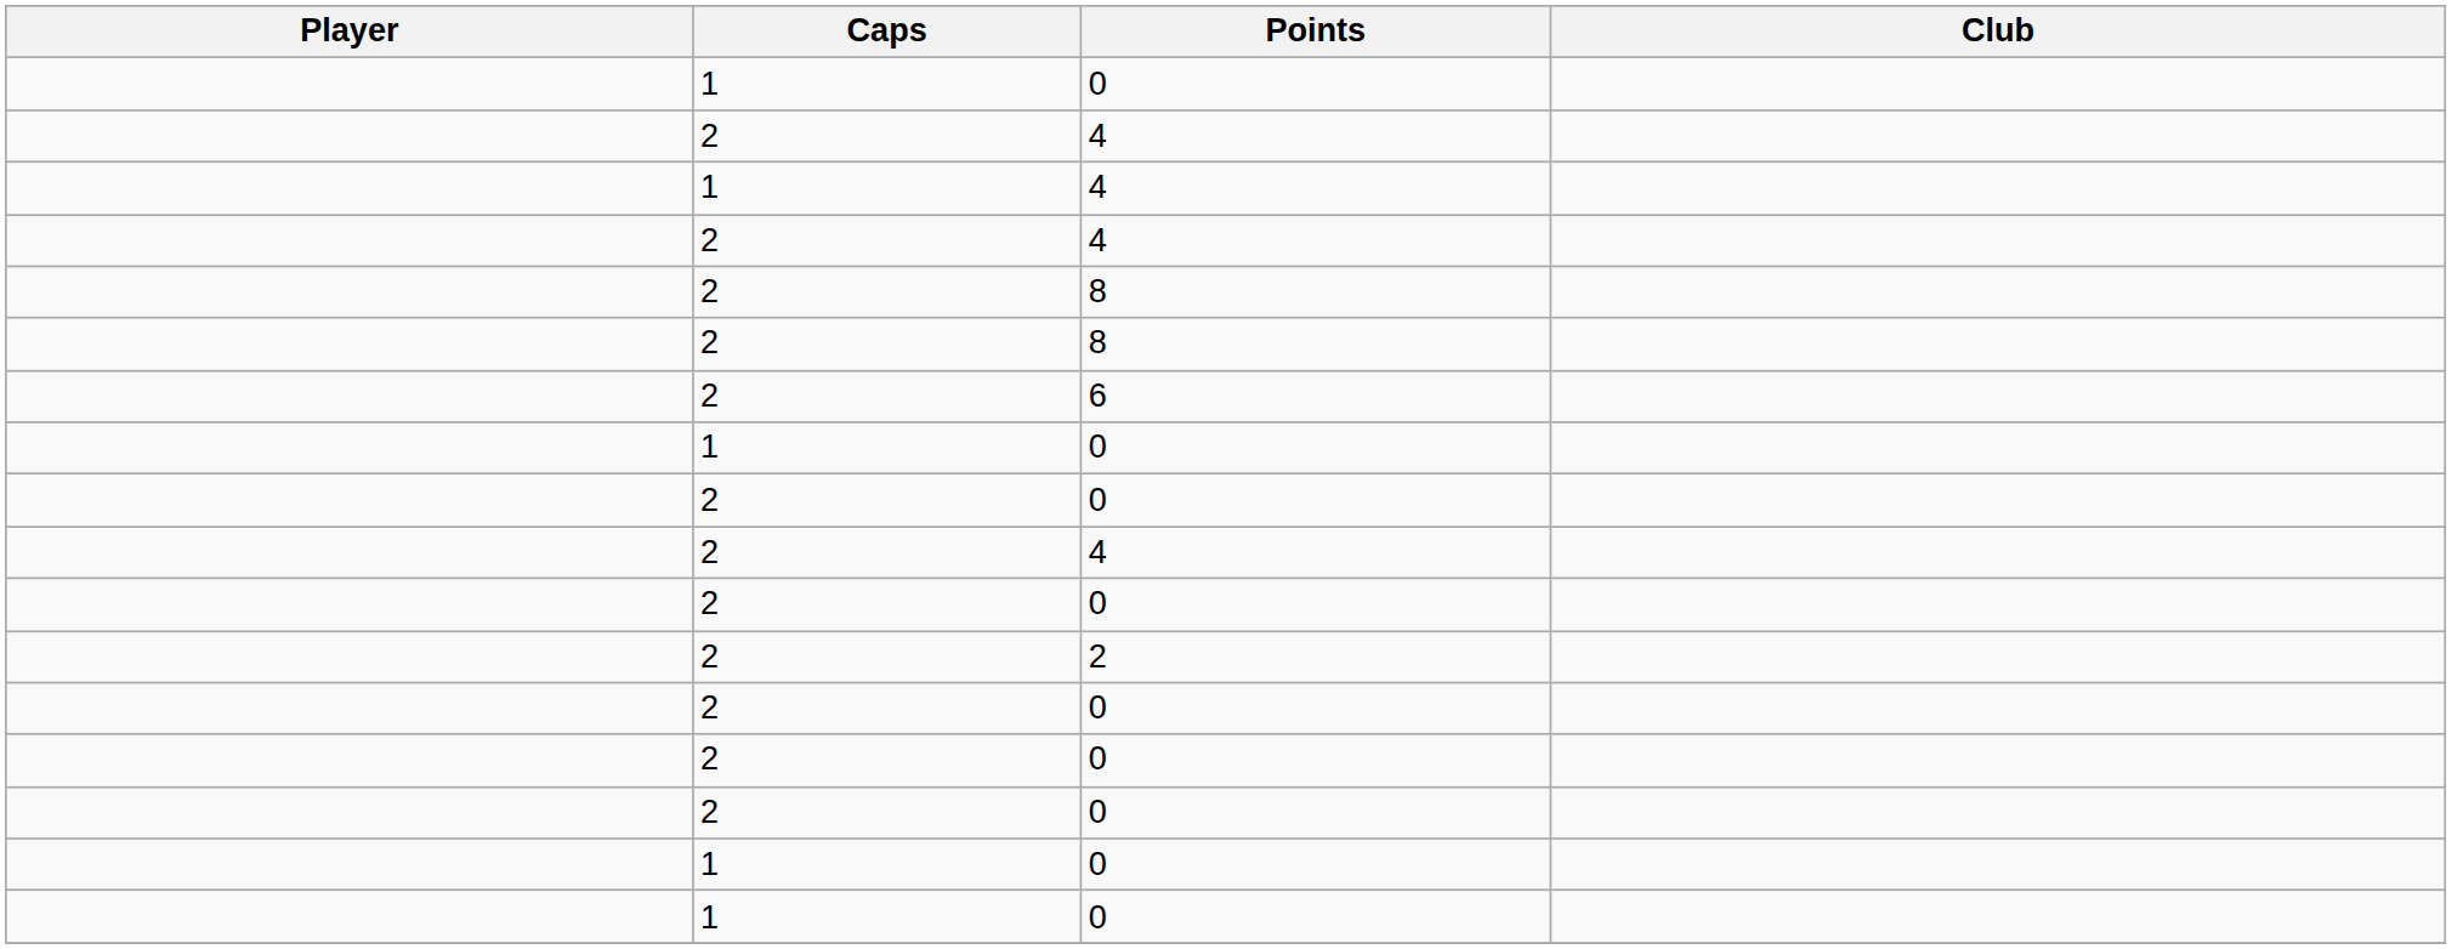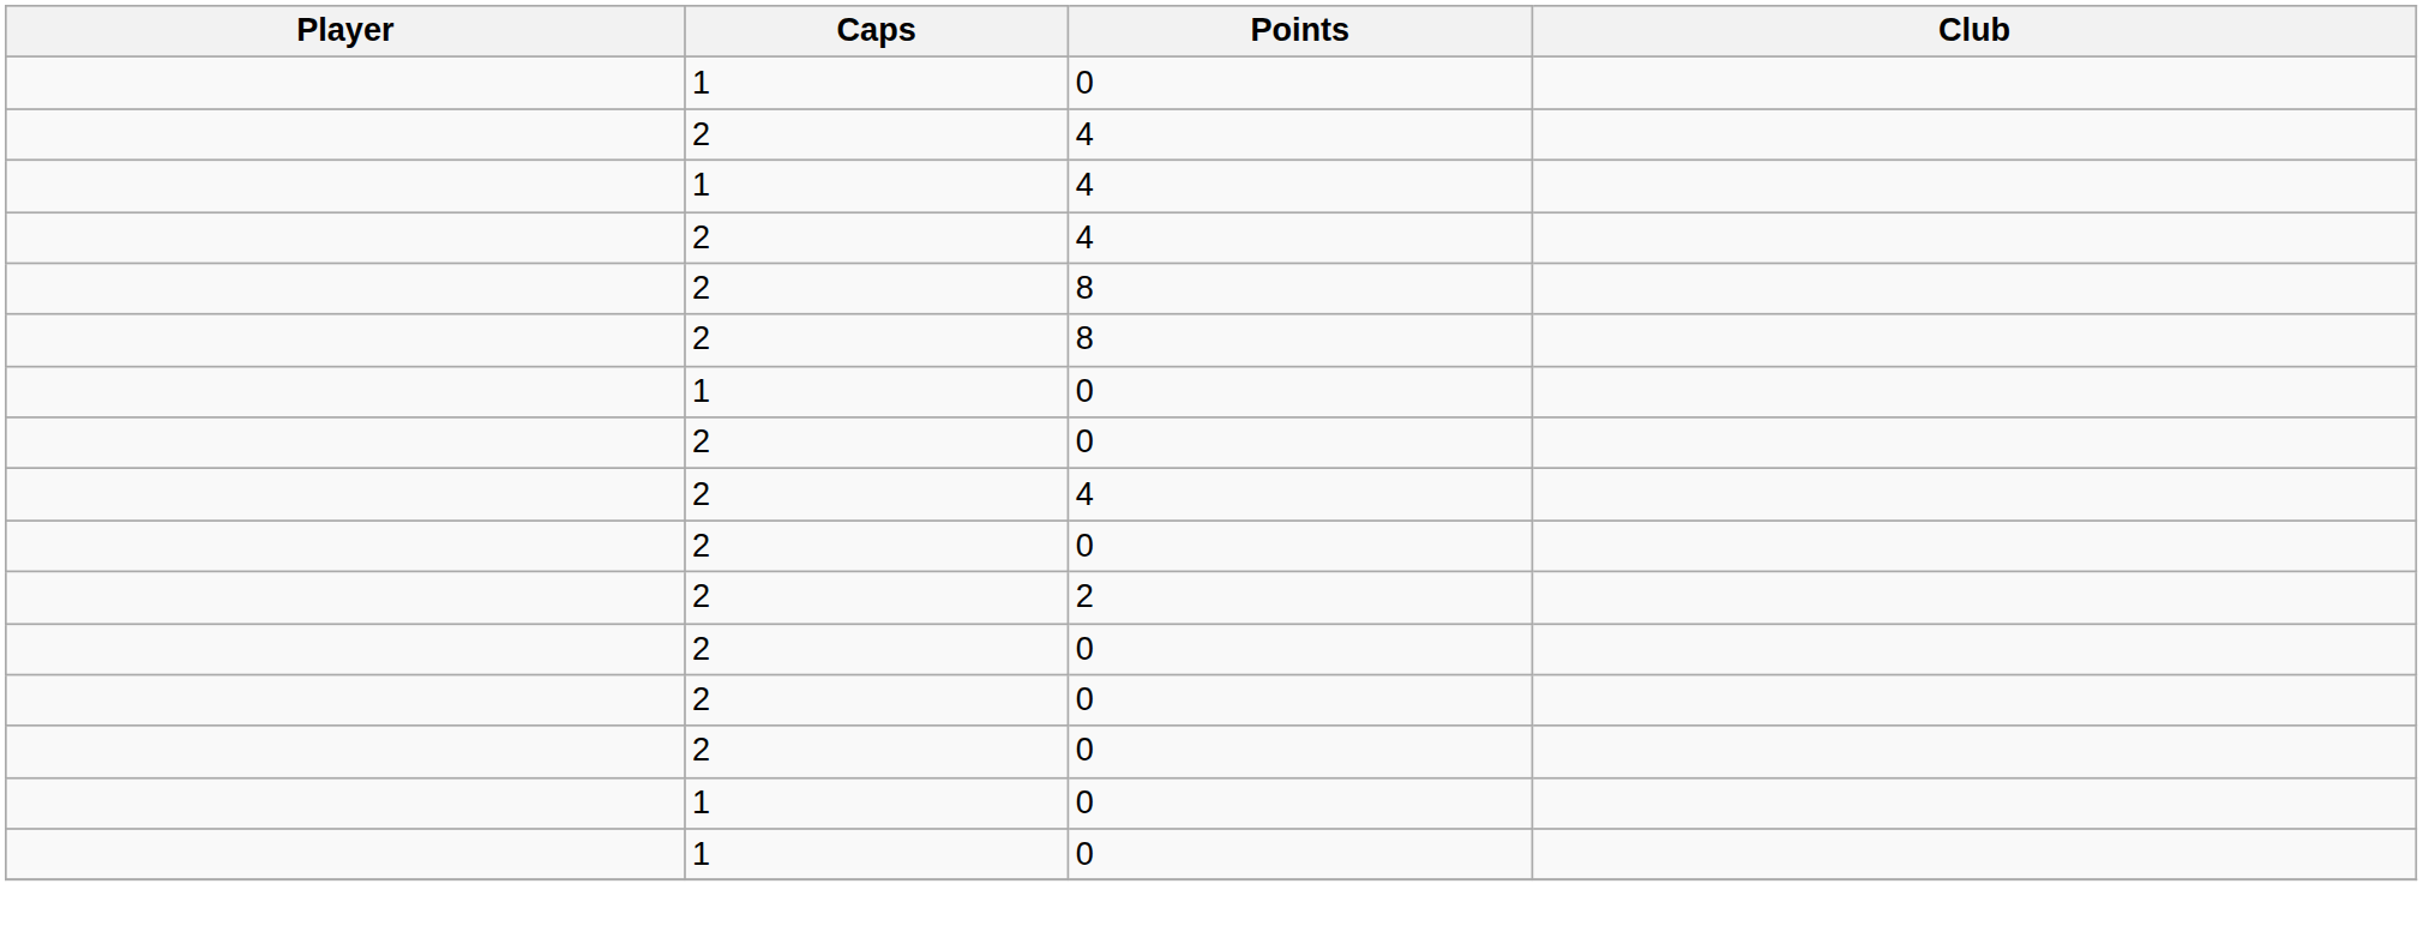 <table class="wikitable sortable" style="width:60%;text-align:left">
 <tr>
 <th style="width:75px;">Player</th>
 <th style="width:10px;">Caps</th>
 <th style="width:10px;">Points</th>
 <th style="width:100px;">Club</th>
 </tr>
 <tr>
 <td></td>
 <td>1</td>
 <td>0</td>
 <td></td>
 </tr>
 <tr>
 <td></td>
 <td>2</td>
 <td>4</td>
 <td></td>
 </tr>
 <tr>
 <td></td>
 <td>1</td>
 <td>4</td>
 <td></td>
 </tr>
 <tr>
 <td></td>
 <td>2</td>
 <td>4</td>
 <td></td>
 </tr>
 <tr>
 <td></td>
 <td>2</td>
 <td>8</td>
 <td></td>
 </tr>
 <tr>
 <td></td>
 <td>2</td>
 <td>8</td>
-<td></td>
-</tr>
-<tr>
-<td></td>
-<td>2</td>
-<td>6</td>
 <td></td>
 </tr>
 <tr>
 <td></td>
 <td>1</td>
 <td>0</td>
 <td></td>
 </tr>
 <tr>
 <td></td>
 <td>2</td>
 <td>0</td>
 <td></td>
 </tr>
 <tr>
 <td></td>
 <td>2</td>
 <td>4</td>
 <td></td>
 </tr>
 <tr>
 <td></td>
 <td>2</td>
 <td>0</td>
 <td></td>
 </tr>
 <tr>
 <td></td>
 <td>2</td>
 <td>2</td>
 <td></td>
 </tr>
 <tr>
 <td></td>
 <td>2</td>
 <td>0</td>
 <td></td>
 </tr>
 <tr>
 <td></td>
 <td>2</td>
 <td>0</td>
 <td></td>
 </tr>
 <tr>
 <td></td>
 <td>2</td>
 <td>0</td>
 <td></td>
 </tr>
 <tr>
 <td></td>
 <td>1</td>
 <td>0</td>
 <td></td>
 </tr>
 <tr>
 <td></td>
 <td>1</td>
 <td>0</td>
 <td></td>
 </tr>
 <tr>
 </tr>
 </table>
